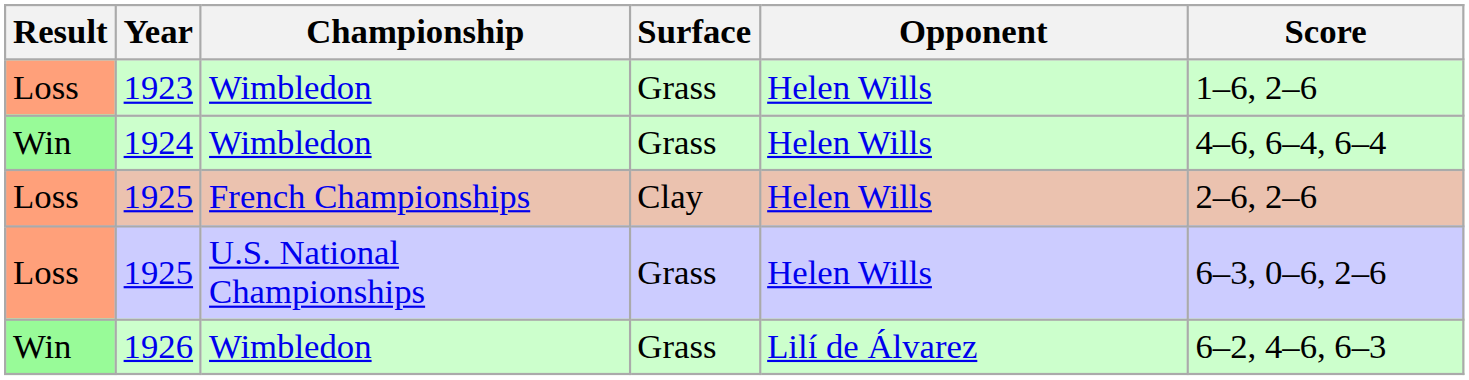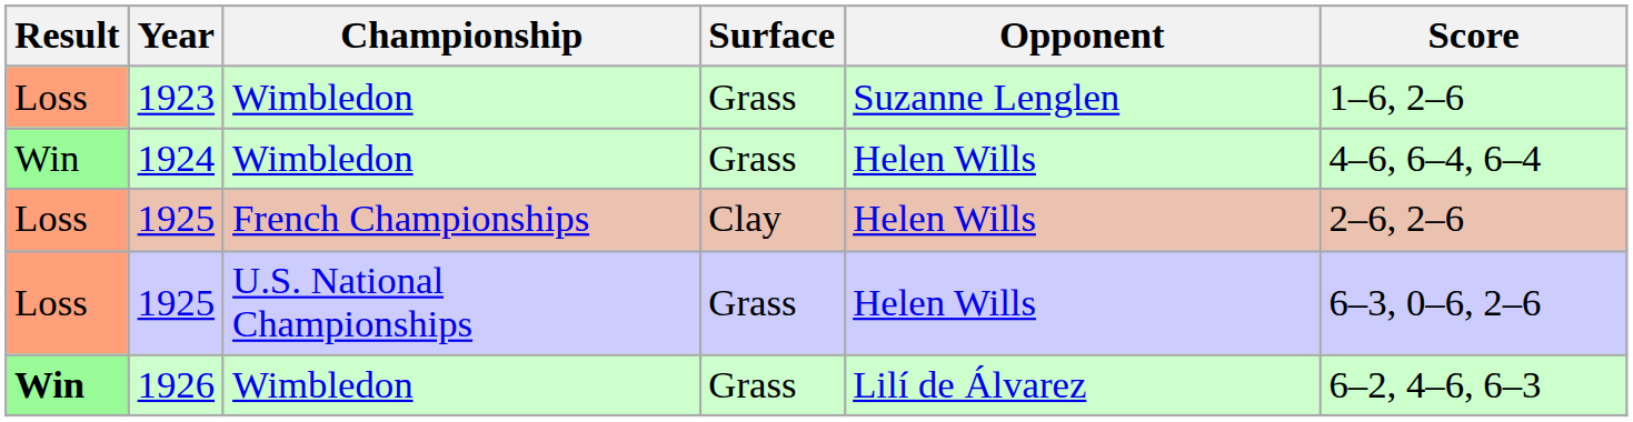 <table class='sortable wikitable'>
 <tr>
 <th style="width:40px">Result</th>
 <th style="width:30px">Year</th>
 <th style="width:190px">Championship</th>
 <th style="width:50px">Surface</th>
 <th style="width:190px">Opponent</th>
 <th style="width:120px" class="unsortable">Score</th>
 </tr>
 <tr style="background:#cfc;">
 <td style="background:#ffa07a;">Loss</td>
 <td><a href='#'>1923</a></td>
 <td><a href='#'>Wimbledon</a></td>
 <td>Grass</td>
-<td> <a href='#'>Helen Wills</a></td>
+<td> <a href='#'>Suzanne Lenglen</a></td>
 <td>1–6, 2–6</td>
 </tr>
 <tr style="background:#cfc;">
 <td style="background:#98fb98;">Win</td>
 <td><a href='#'>1924</a></td>
 <td><a href='#'>Wimbledon</a></td>
 <td>Grass</td>
 <td> <a href='#'>Helen Wills</a></td>
 <td>4–6, 6–4, 6–4</td>
 </tr>
 <tr style="background:#ebc2af;">
 <td style="background:#ffa07a;">Loss</td>
 <td><a href='#'>1925</a></td>
 <td><a href='#'>French Championships</a></td>
 <td>Clay</td>
 <td> <a href='#'>Helen Wills</a></td>
 <td>2–6, 2–6</td>
 </tr>
 <tr style="background:#ccf;">
 <td style="background:#ffa07a;">Loss</td>
 <td><a href='#'>1925</a></td>
 <td><a href='#'>U.S. National Championships</a></td>
 <td>Grass</td>
 <td> <a href='#'>Helen Wills</a></td>
 <td>6–3, 0–6, 2–6</td>
 </tr>
 <tr style="background:#cfc;">
-<td style="background:#98fb98;">Win</td>
+<td style="background:#98fb98;"><strong>Win</strong></td>
 <td><a href='#'>1926</a></td>
 <td><a href='#'>Wimbledon</a></td>
 <td>Grass</td>
 <td> <a href='#'>Lilí de Álvarez</a></td>
 <td>6–2, 4–6, 6–3</td>
 </tr>
 </table>
